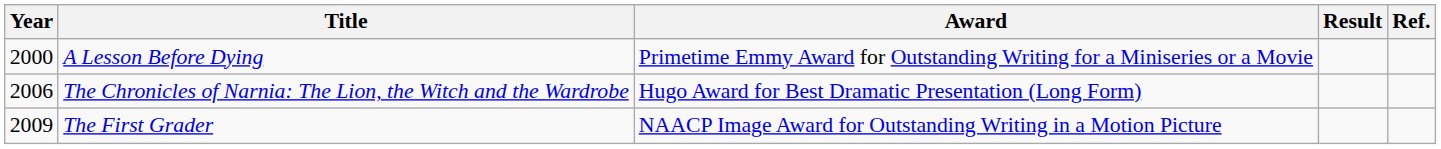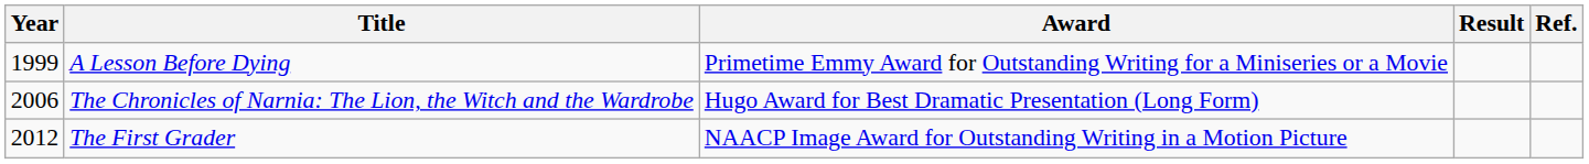 <table class="wikitable sortable">
 <tr>
 <th>Year</th>
 <th>Title</th>
 <th>Award</th>
 <th>Result</th>
 <th>Ref.</th>
 </tr>
 <tr>
-<td>2000</td>
+<td>1999</td>
 <td><em><a href='#'>A Lesson Before Dying</a></em></td>
 <td><a href='#'>Primetime Emmy Award</a> for <a href='#'>Outstanding Writing for a Miniseries or a Movie</a></td>
 <td></td>
 <td></td>
 </tr>
 <tr>
 <td>2006</td>
 <td><em><a href='#'>The Chronicles of Narnia: The Lion, the Witch and the Wardrobe</a></em></td>
 <td><a href='#'>Hugo Award for Best Dramatic Presentation (Long Form)</a></td>
 <td></td>
 <td></td>
 </tr>
 <tr>
-<td>2009</td>
+<td>2012</td>
 <td><em><a href='#'>The First Grader</a></em></td>
 <td><a href='#'>NAACP Image Award for Outstanding Writing in a Motion Picture</a></td>
 <td></td>
 <td></td>
 </tr>
 </table>
